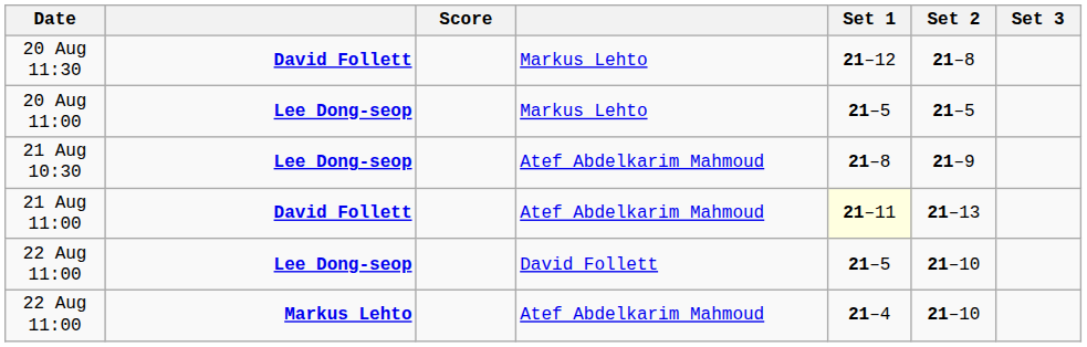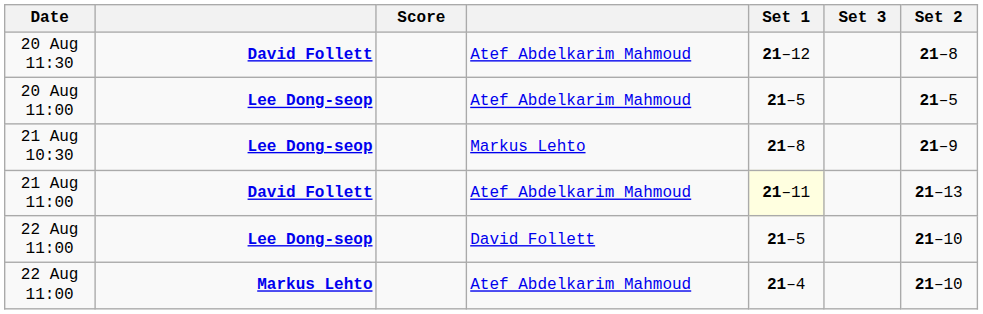 <table class="wikitable" style="text-align:center; font-size:90%">
 <tr>
 <th width="60">Date</th>
 <th align="right" width="200"></th>
 <th width="60">Score</th>
 <th align="left" width="200"></th>
 <th width="50">Set 1</th>
+<th width="50">Set 3</th>
 <th width="50">Set 2</th>
-<th width="50">Set 3</th>
 </tr>
 <tr>
 <td>20 Aug<br>11:30</td>
 <td align="right"><strong><a href='#'>David Follett</a> </strong></td>
 <td align="center"></td>
-<td align="left"> <a href='#'>Markus Lehto</a></td>
+<td align="left"> <a href='#'>Atef Abdelkarim Mahmoud</a></td>
 <td><strong>21</strong>–12</td>
+<td></td>
 <td><strong>21</strong>–8</td>
-<td></td>
 </tr>
 <tr>
 <td>20 Aug<br>11:00</td>
 <td align="right"><strong><a href='#'>Lee Dong-seop</a> </strong></td>
 <td align="center"></td>
-<td align="left"> <a href='#'>Markus Lehto</a></td>
-<td><strong>21</strong>–5</td>
+<td align="left"> <a href='#'>Atef Abdelkarim Mahmoud</a></td>
 <td><strong>21</strong>–5</td>
 <td></td>
+<td><strong>21</strong>–5</td>
 </tr>
 <tr>
 <td>21 Aug<br>10:30</td>
 <td align="right"><strong><a href='#'>Lee Dong-seop</a> </strong></td>
 <td align="center"></td>
-<td align="left"> <a href='#'>Atef Abdelkarim Mahmoud</a></td>
+<td align="left"> <a href='#'>Markus Lehto</a></td>
 <td><strong>21</strong>–8</td>
+<td></td>
 <td><strong>21</strong>–9</td>
-<td></td>
 </tr>
 <tr>
 <td>21 Aug<br>11:00</td>
 <td align="right"><strong><a href='#'>David Follett</a> </strong></td>
 <td align="center"></td>
 <td align="left"> <a href='#'>Atef Abdelkarim Mahmoud</a></td>
 <td style="background: lightyellow;"><strong>21</strong>–11</td>
+<td></td>
 <td><strong>21</strong>–13</td>
-<td></td>
 </tr>
 <tr>
 <td>22 Aug<br>11:00</td>
 <td align="right"><strong><a href='#'>Lee Dong-seop</a> </strong></td>
 <td align="center"></td>
 <td align="left"> <a href='#'>David Follett</a></td>
 <td><strong>21</strong>–5</td>
+<td></td>
 <td><strong>21</strong>–10</td>
-<td></td>
 </tr>
 <tr>
 <td>22 Aug<br>11:00</td>
 <td align="right"><strong><a href='#'>Markus Lehto</a> </strong></td>
 <td align="center"></td>
 <td align="left"> <a href='#'>Atef Abdelkarim Mahmoud</a></td>
 <td><strong>21</strong>–4</td>
+<td></td>
 <td><strong>21</strong>–10</td>
-<td></td>
 </tr>
 </table>
